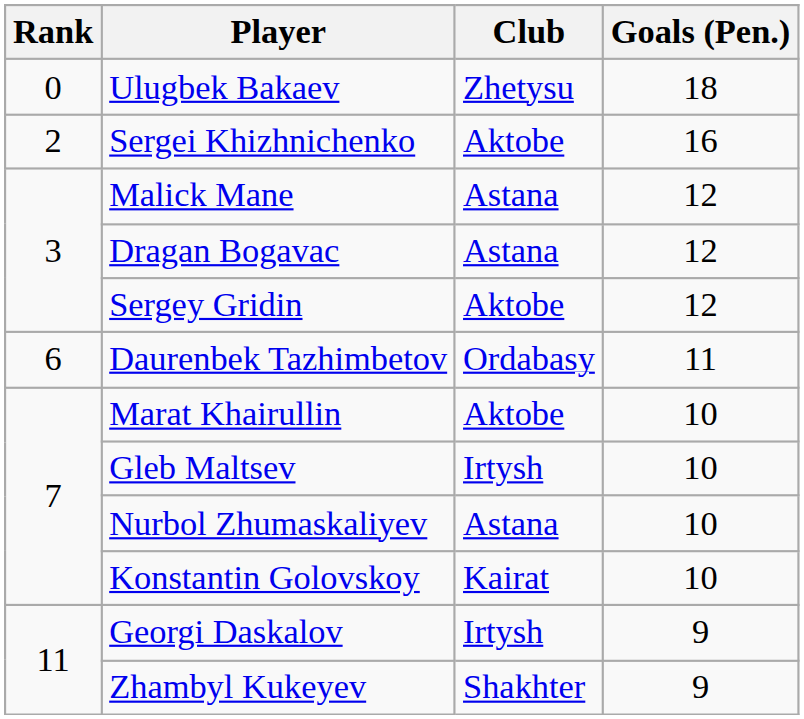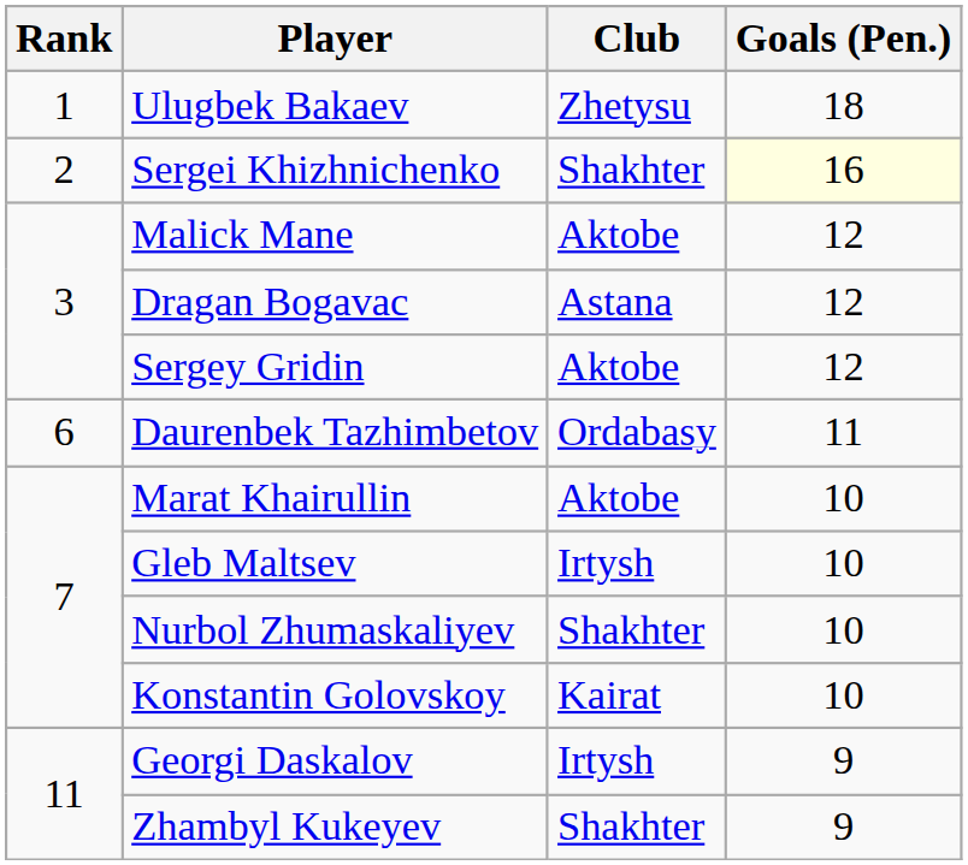 <table class="wikitable" style="text-align:center">
 <tr>
 <th>Rank</th>
 <th>Player</th>
 <th>Club</th>
 <th>Goals (Pen.)</th>
 </tr>
 <tr>
-<td>0</td>
+<td>1</td>
 <td align="left"> <a href='#'>Ulugbek Bakaev</a></td>
 <td align="left"><a href='#'>Zhetysu</a></td>
 <td>18</td>
 </tr>
 <tr>
 <td>2</td>
 <td align="left"> <a href='#'>Sergei Khizhnichenko</a></td>
-<td align="left"><a href='#'>Aktobe</a></td>
-<td>16</td>
+<td align="left"><a href='#'>Shakhter</a></td>
+<td style="background: lightyellow;">16</td>
 </tr>
 <tr>
 <td rowspan="3">3</td>
 <td align="left"> <a href='#'>Malick Mane</a></td>
-<td align="left"><a href='#'>Astana</a></td>
+<td align="left"><a href='#'>Aktobe</a></td>
 <td>12</td>
 </tr>
 <tr>
 <td align="left"> <a href='#'>Dragan Bogavac</a></td>
 <td align="left"><a href='#'>Astana</a></td>
 <td>12</td>
 </tr>
 <tr>
 <td align="left"> <a href='#'>Sergey Gridin</a></td>
 <td align="left"><a href='#'>Aktobe</a></td>
 <td>12</td>
 </tr>
 <tr>
 <td>6</td>
 <td align="left"> <a href='#'>Daurenbek Tazhimbetov</a></td>
 <td align="left"><a href='#'>Ordabasy</a></td>
 <td>11</td>
 </tr>
 <tr>
 <td rowspan="4">7</td>
 <td align="left"> <a href='#'>Marat Khairullin</a></td>
 <td align="left"><a href='#'>Aktobe</a></td>
 <td>10</td>
 </tr>
 <tr>
 <td align="left"> <a href='#'>Gleb Maltsev</a></td>
 <td align="left"><a href='#'>Irtysh</a></td>
 <td>10</td>
 </tr>
 <tr>
 <td align="left"> <a href='#'>Nurbol Zhumaskaliyev</a></td>
-<td align="left"><a href='#'>Astana</a></td>
+<td align="left"><a href='#'>Shakhter</a></td>
 <td>10</td>
 </tr>
 <tr>
 <td align="left"> <a href='#'>Konstantin Golovskoy</a></td>
 <td align="left"><a href='#'>Kairat</a></td>
 <td>10</td>
 </tr>
 <tr>
 <td rowspan="2">11</td>
 <td align="left"> <a href='#'>Georgi Daskalov</a></td>
 <td align="left"><a href='#'>Irtysh</a></td>
 <td>9</td>
 </tr>
 <tr>
 <td align="left"> <a href='#'>Zhambyl Kukeyev</a></td>
 <td align="left"><a href='#'>Shakhter</a></td>
 <td>9</td>
 </tr>
 </table>
